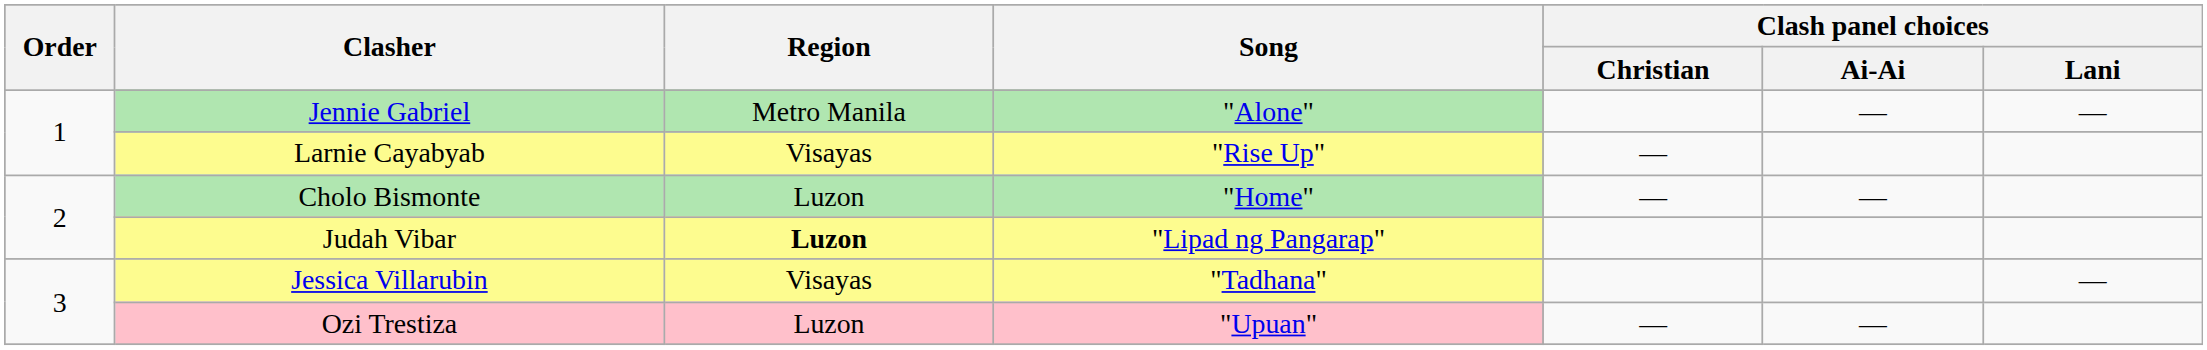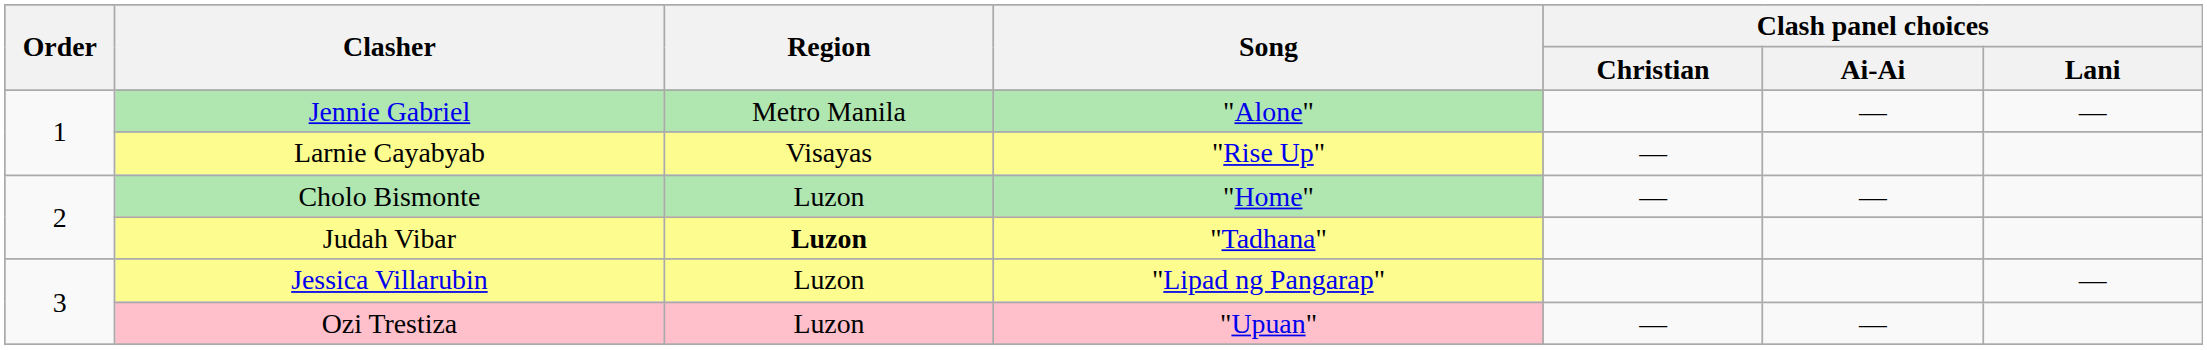 <table class="wikitable" style="text-align:center; line-height:17px; width:100%;">
 <tr>
 <th rowspan="2" width="5%">Order</th>
 <th rowspan="2" width="25%">Clasher</th>
 <th rowspan="2">Region</th>
 <th rowspan="2" width="25%">Song</th>
 <th colspan="3" width="30%">Clash panel choices</th>
 </tr>
 <tr>
 <th width="10%">Christian</th>
 <th width="10%">Ai-Ai</th>
 <th width="10%">Lani</th>
 </tr>
 <tr>
 <td rowspan="2">1</td>
 <td style="background:#b0e6b0;"><a href='#'>Jennie Gabriel</a></td>
 <td style="background:#b0e6b0;">Metro Manila</td>
 <td style="background:#b0e6b0;">"<a href='#'>Alone</a>"</td>
 <td><strong></strong></td>
 <td>—</td>
 <td>—</td>
 </tr>
 <tr>
 <td style="background:#fdfc8f;">Larnie Cayabyab</td>
 <td style="background:#fdfc8f;">Visayas</td>
 <td style="background:#fdfc8f;">"<a href='#'>Rise Up</a>"</td>
 <td>—</td>
 <td><strong></strong></td>
 <td><strong></strong></td>
 </tr>
 <tr>
 <td rowspan="2">2</td>
 <td style="background:#b0e6b0;">Cholo Bismonte</td>
 <td style="background:#b0e6b0;">Luzon</td>
 <td style="background:#b0e6b0;">"<a href='#'>Home</a>"</td>
 <td>—</td>
 <td>—</td>
 <td></td>
 </tr>
 <tr>
 <td style="background:#fdfc8f;">Judah Vibar</td>
 <td style="background:#fdfc8f;"><strong>Luzon</strong></td>
-<td style="background:#fdfc8f;">"<a href='#'>Lipad ng Pangarap</a>"</td>
+<td style="background:#fdfc8f;">"<a href='#'>Tadhana</a>"</td>
 <td><strong></strong></td>
 <td><strong></strong></td>
 <td></td>
 </tr>
 <tr>
 <td rowspan="2">3</td>
 <td style="background:#fdfc8f;"><a href='#'>Jessica Villarubin</a></td>
-<td style="background:#fdfc8f;">Visayas</td>
-<td style="background:#fdfc8f;">"<a href='#'>Tadhana</a>"</td>
+<td style="background:#fdfc8f;">Luzon</td>
+<td style="background:#fdfc8f;">"<a href='#'>Lipad ng Pangarap</a>"</td>
 <td><strong></strong></td>
 <td><strong></strong></td>
 <td>—</td>
 </tr>
 <tr>
 <td style="background:pink;">Ozi Trestiza</td>
 <td style="background:pink;">Luzon</td>
 <td style="background:pink;">"<a href='#'>Upuan</a>"</td>
 <td>—</td>
 <td>—</td>
 <td><strong></strong></td>
 </tr>
 </table>
